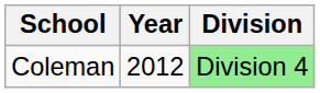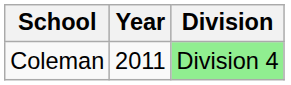 <table class="wikitable">
 <tr>
 <th>School</th>
 <th>Year</th>
 <th>Division</th>
 </tr>
 <tr>
 <td>Coleman</td>
-<td>2012</td>
+<td>2011</td>
 <td style="background: lightgreen;">Division 4</td>
 </tr>
 </table>
